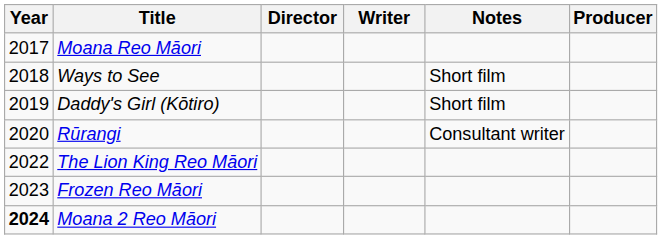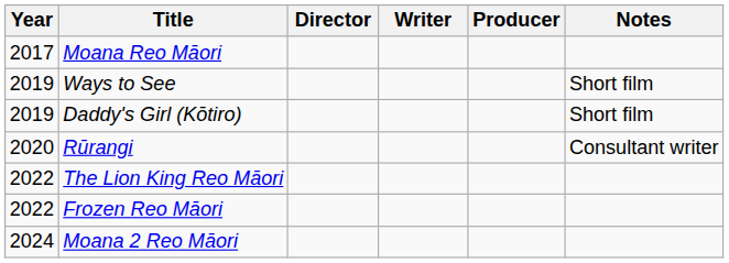 <table class="wikitable">
 <tr>
 <th>Year</th>
 <th>Title</th>
 <th width=65>Director</th>
 <th width=65>Writer</th>
+<th width=65>Producer</th>
 <th>Notes</th>
-<th width=65>Producer</th>
 </tr>
 <tr>
 <td>2017</td>
 <td><em><a href='#'>Moana Reo Māori</a></em></td>
 <td></td>
 <td></td>
 <td></td>
 <td></td>
 </tr>
 <tr>
-<td>2018</td>
+<td>2019</td>
 <td><em>Ways to See</em></td>
 <td></td>
 <td></td>
+<td></td>
 <td>Short film</td>
-<td></td>
 </tr>
 <tr>
 <td>2019</td>
 <td><em>Daddy's Girl (Kōtiro)</em></td>
 <td></td>
 <td></td>
+<td></td>
 <td>Short film</td>
-<td></td>
 </tr>
 <tr>
 <td>2020</td>
 <td><em><a href='#'>Rūrangi</a></em></td>
 <td></td>
 <td></td>
+<td></td>
 <td>Consultant writer</td>
-<td></td>
 </tr>
 <tr>
 <td>2022</td>
 <td><em><a href='#'>The Lion King Reo Māori</a></em></td>
 <td></td>
 <td></td>
 <td></td>
 <td></td>
 </tr>
 <tr>
-<td>2023</td>
+<td>2022</td>
 <td><em><a href='#'>Frozen Reo Māori</a></em></td>
 <td></td>
 <td></td>
 <td></td>
 <td></td>
 </tr>
 <tr>
-<td><strong>2024</strong></td>
+<td>2024</td>
 <td><em><a href='#'>Moana 2 Reo Māori</a></em></td>
 <td></td>
 <td></td>
 <td></td>
 <td></td>
 </tr>
 </table>
